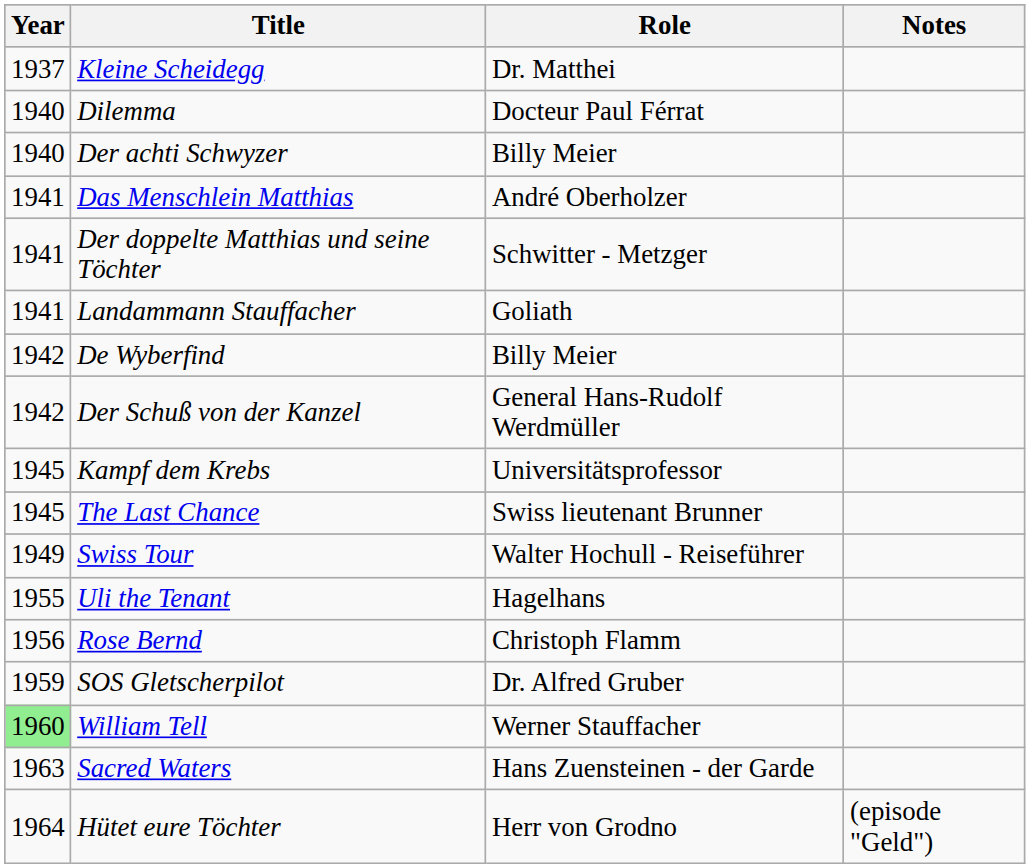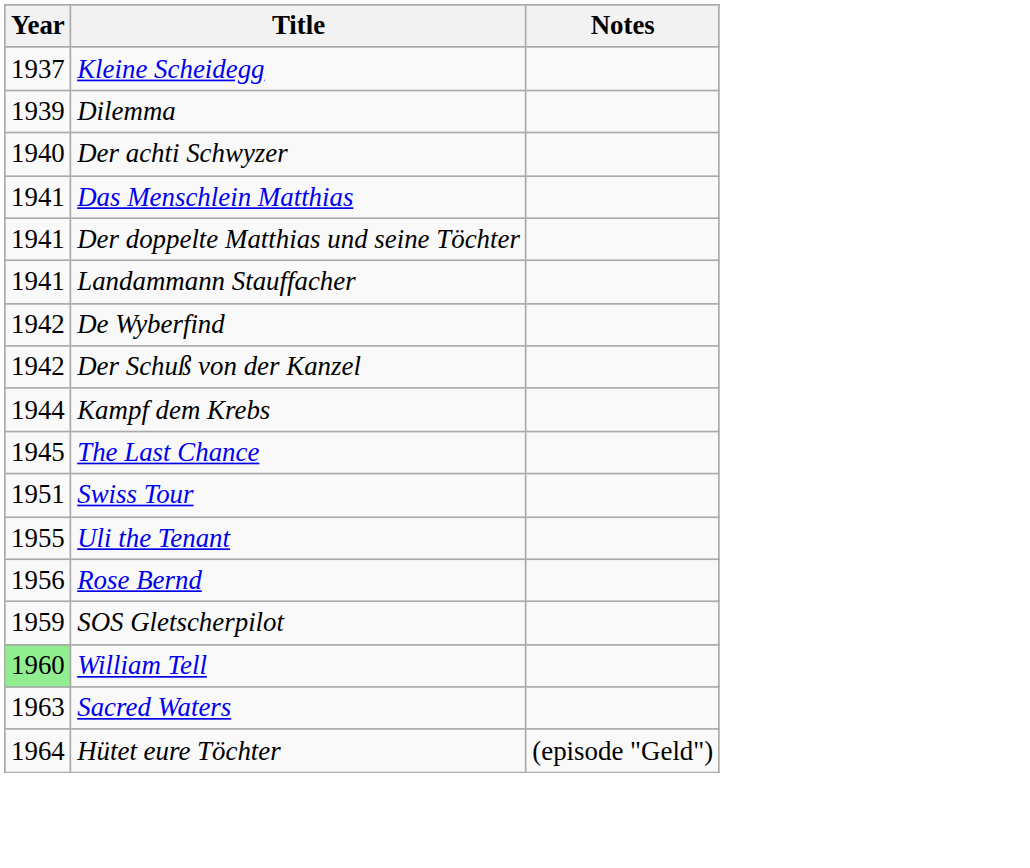 <table class="wikitable">
 <tr>
 <th>Year</th>
 <th>Title</th>
-<th>Role</th>
 <th>Notes</th>
 </tr>
 <tr>
 <td>1937</td>
 <td><em><a href='#'>Kleine Scheidegg</a></em></td>
-<td>Dr. Matthei</td>
 <td></td>
 </tr>
 <tr>
-<td>1940</td>
+<td>1939</td>
 <td><em>Dilemma</em></td>
-<td>Docteur Paul Férrat</td>
 <td></td>
 </tr>
 <tr>
 <td>1940</td>
 <td><em>Der achti Schwyzer</em></td>
-<td>Billy Meier</td>
 <td></td>
 </tr>
 <tr>
 <td>1941</td>
 <td><em><a href='#'>Das Menschlein Matthias</a></em></td>
-<td>André Oberholzer</td>
 <td></td>
 </tr>
 <tr>
 <td>1941</td>
 <td><em>Der doppelte Matthias und seine Töchter</em></td>
-<td>Schwitter - Metzger</td>
 <td></td>
 </tr>
 <tr>
 <td>1941</td>
 <td><em>Landammann Stauffacher</em></td>
-<td>Goliath</td>
 <td></td>
 </tr>
 <tr>
 <td>1942</td>
 <td><em>De Wyberfind</em></td>
-<td>Billy Meier</td>
 <td></td>
 </tr>
 <tr>
 <td>1942</td>
 <td><em>Der Schuß von der Kanzel</em></td>
-<td>General Hans-Rudolf Werdmüller</td>
 <td></td>
 </tr>
 <tr>
-<td>1945</td>
+<td>1944</td>
 <td><em>Kampf dem Krebs</em></td>
-<td>Universitätsprofessor</td>
 <td></td>
 </tr>
 <tr>
 <td>1945</td>
 <td><em><a href='#'>The Last Chance</a></em></td>
-<td>Swiss lieutenant Brunner</td>
 <td></td>
 </tr>
 <tr>
-<td>1949</td>
+<td>1951</td>
 <td><em><a href='#'>Swiss Tour</a></em></td>
-<td>Walter Hochull - Reiseführer</td>
 <td></td>
 </tr>
 <tr>
 <td>1955</td>
 <td><em><a href='#'>Uli the Tenant</a></em></td>
-<td>Hagelhans</td>
 <td></td>
 </tr>
 <tr>
 <td>1956</td>
 <td><em><a href='#'>Rose Bernd</a></em></td>
-<td>Christoph Flamm</td>
 <td></td>
 </tr>
 <tr>
 <td>1959</td>
 <td><em>SOS Gletscherpilot</em></td>
-<td>Dr. Alfred Gruber</td>
 <td></td>
 </tr>
 <tr>
 <td style="background: lightgreen;">1960</td>
 <td><em><a href='#'>William Tell</a></em></td>
-<td>Werner Stauffacher</td>
 <td></td>
 </tr>
 <tr>
 <td>1963</td>
 <td><em><a href='#'>Sacred Waters</a></em></td>
-<td>Hans Zuensteinen - der Garde</td>
 <td></td>
 </tr>
 <tr>
 <td>1964</td>
 <td><em>Hütet eure Töchter</em></td>
-<td>Herr von Grodno</td>
 <td>(episode "Geld")</td>
 </tr>
 </table>
